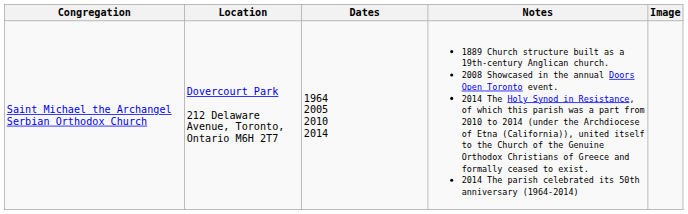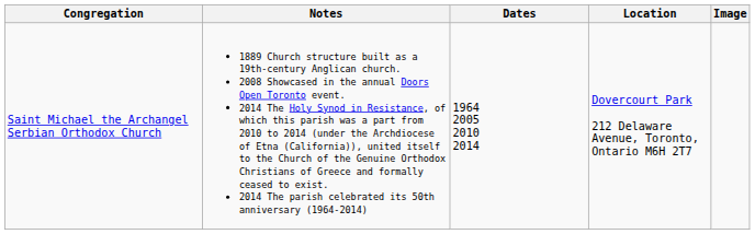 <table class="wikitable">
 <tr>
 <th width=28%>Congregation</th>
+<th width=35%>Notes</th>
+<th width=20%>Dates</th>
 <th width=18%>Location</th>
-<th width=20%>Dates</th>
-<th width=35%>Notes</th>
 <th width=7%>Image</th>
 </tr>
 <tr>
 <td><a href='#'>Saint Michael the Archangel Serbian Orthodox Church</a></td>
+<td><br><ul><li><small>1889 Church structure built as a 19th-century Anglican church.</small></li><li><small>2008 Showcased in the annual <a href='#'>Doors Open Toronto</a> event.</small></li><li><small>2014 The <a href='#'>Holy Synod in Resistance</a>, of which this parish was a part from 2010 to 2014 (under the Archdiocese of Etna (California)), united itself to the Church of the Genuine Orthodox Christians of Greece and formally ceased to exist.</small></li><li><small>2014 The parish celebrated its 50th anniversary (1964-2014)</small></li></ul></td>
+<td>1964<br>2005<br>2010<br>2014<br></td>
 <td><a href='#'>Dovercourt Park</a><br><br>212 Delaware Avenue, Toronto, Ontario M6H 2T7</td>
-<td>1964<br>2005<br>2010<br>2014<br></td>
-<td><br><ul><li><small>1889 Church structure built as a 19th-century Anglican church.</small></li><li><small>2008 Showcased in the annual <a href='#'>Doors Open Toronto</a> event.</small></li><li><small>2014 The <a href='#'>Holy Synod in Resistance</a>, of which this parish was a part from 2010 to 2014 (under the Archdiocese of Etna (California)), united itself to the Church of the Genuine Orthodox Christians of Greece and formally ceased to exist.</small></li><li><small>2014 The parish celebrated its 50th anniversary (1964-2014)</small></li></ul></td>
 <td></td>
 </tr>
 </table>
